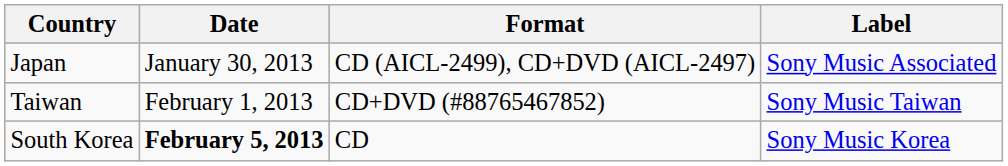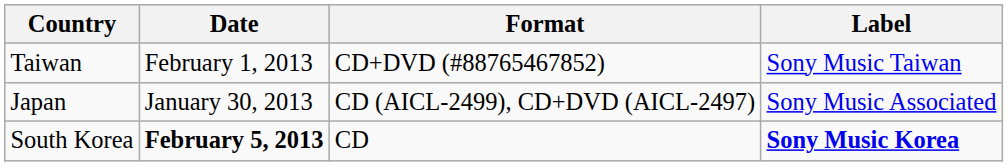 <table class="wikitable">
 <tr>
 <th>Country</th>
 <th>Date</th>
 <th>Format</th>
 <th>Label</th>
 </tr>
 <tr>
+<td>Taiwan</td>
+<td>February 1, 2013</td>
+<td>CD+DVD (#88765467852)</td>
+<td><a href='#'>Sony Music Taiwan</a></td>
+</tr>
+<tr>
 <td>Japan</td>
 <td>January 30, 2013</td>
 <td>CD (AICL-2499), CD+DVD (AICL-2497)</td>
 <td rowspan=""><a href='#'>Sony Music Associated</a></td>
 </tr>
 <tr>
-<td>Taiwan</td>
-<td>February 1, 2013</td>
-<td>CD+DVD (#88765467852)</td>
-<td><a href='#'>Sony Music Taiwan</a></td>
-</tr>
-<tr>
 <td>South Korea</td>
 <td><strong>February 5, 2013</strong></td>
 <td>CD</td>
-<td><a href='#'>Sony Music Korea</a></td>
+<td><strong><a href='#'>Sony Music Korea</a></strong></td>
 </tr>
 </table>
